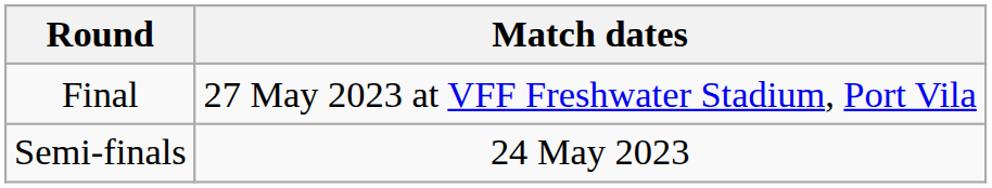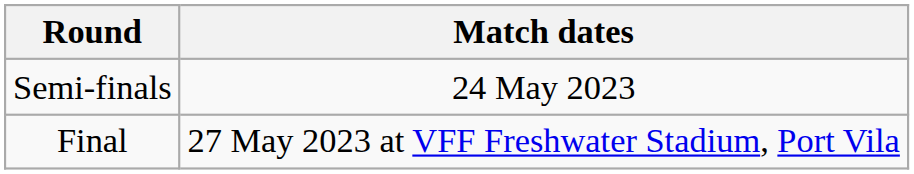 <table class="wikitable" style="text-align:center">
 <tr>
 <th>Round</th>
 <th>Match dates</th>
 </tr>
 <tr>
+<td>Semi-finals</td>
+<td>24 May 2023</td>
+</tr>
+<tr>
 <td>Final</td>
 <td>27 May 2023 at <a href='#'>VFF Freshwater Stadium</a>, <a href='#'>Port Vila</a></td>
 </tr>
-<tr>
-<td>Semi-finals</td>
-<td>24 May 2023</td>
-</tr>
 </table>
